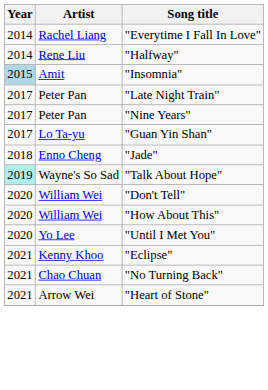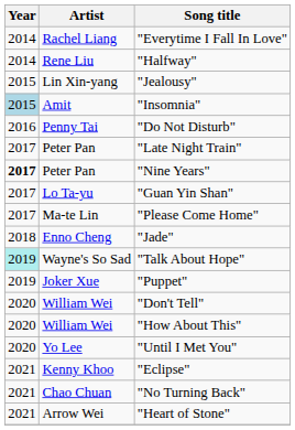 <table class="wikitable sortable">
 <tr>
 <th>Year</th>
 <th>Artist</th>
 <th>Song title</th>
 </tr>
 <tr>
 <td>2014</td>
 <td><a href='#'>Rachel Liang</a></td>
 <td>"Everytime I Fall In Love"</td>
 </tr>
 <tr>
 <td>2014</td>
 <td><a href='#'>Rene Liu</a></td>
 <td>"Halfway"</td>
 </tr>
 <tr>
+<td>2015</td>
+<td>Lin Xin-yang</td>
+<td>"Jealousy"</td>
+</tr>
+<tr>
 <td style="background: lightblue;">2015</td>
 <td><a href='#'>Amit</a></td>
 <td>"Insomnia"</td>
+</tr>
+<tr>
+<td>2016</td>
+<td><a href='#'>Penny Tai</a></td>
+<td>"Do Not Disturb"</td>
 </tr>
 <tr>
 <td>2017</td>
 <td>Peter Pan</td>
 <td>"Late Night Train"</td>
 </tr>
 <tr>
-<td>2017</td>
+<td><strong>2017</strong></td>
 <td>Peter Pan</td>
 <td>"Nine Years"</td>
 </tr>
 <tr>
 <td>2017</td>
 <td><a href='#'>Lo Ta-yu</a></td>
 <td>"Guan Yin Shan"</td>
+</tr>
+<tr>
+<td>2017</td>
+<td>Ma-te Lin</td>
+<td>"Please Come Home"</td>
 </tr>
 <tr>
 <td>2018</td>
 <td><a href='#'>Enno Cheng</a></td>
 <td>"Jade"</td>
 </tr>
 <tr>
 <td style="background: paleturquoise;">2019</td>
 <td>Wayne's So Sad</td>
 <td>"Talk About Hope"</td>
+</tr>
+<tr>
+<td>2019</td>
+<td><a href='#'>Joker Xue</a></td>
+<td>"Puppet"</td>
 </tr>
 <tr>
 <td>2020</td>
 <td><a href='#'>William Wei</a></td>
 <td>"Don't Tell"</td>
 </tr>
 <tr>
 <td>2020</td>
 <td><a href='#'>William Wei</a></td>
 <td>"How About This"</td>
 </tr>
 <tr>
 <td>2020</td>
 <td><a href='#'>Yo Lee</a></td>
 <td>"Until I Met You"</td>
 </tr>
 <tr>
 <td>2021</td>
 <td><a href='#'>Kenny Khoo</a></td>
 <td>"Eclipse"</td>
 </tr>
 <tr>
 <td>2021</td>
 <td><a href='#'>Chao Chuan</a></td>
 <td>"No Turning Back"</td>
 </tr>
 <tr>
 <td>2021</td>
 <td>Arrow Wei</td>
 <td>"Heart of Stone"</td>
 </tr>
 <tr>
 </tr>
 </table>
